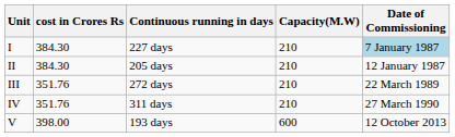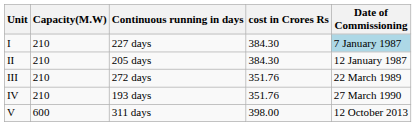 <table class="wikitable">
 <tr>
 <th>Unit</th>
+<th>Capacity(M.W)</th>
+<th>Continuous running in days</th>
 <th>cost in Crores Rs</th>
-<th>Continuous running in days</th>
-<th>Capacity(M.W)</th>
 <th>Date of<br>Commissioning</th>
 </tr>
 <tr>
 <td>I</td>
+<td>210</td>
+<td>227 days</td>
 <td>384.30</td>
-<td>227 days</td>
-<td>210</td>
 <td style="background: lightblue;">7 January 1987</td>
 </tr>
 <tr>
 <td>II</td>
+<td>210</td>
+<td>205 days</td>
 <td>384.30</td>
-<td>205 days</td>
-<td>210</td>
 <td>12 January 1987</td>
 </tr>
 <tr>
 <td>III</td>
+<td>210</td>
+<td>272 days</td>
 <td>351.76</td>
-<td>272 days</td>
-<td>210</td>
 <td>22 March 1989</td>
 </tr>
 <tr>
 <td>IV</td>
+<td>210</td>
+<td>193 days</td>
 <td>351.76</td>
-<td>311 days</td>
-<td>210</td>
 <td>27 March 1990</td>
 </tr>
 <tr>
 <td>V</td>
+<td>600</td>
+<td>311 days</td>
 <td>398.00</td>
-<td>193 days</td>
-<td>600</td>
 <td>12 October 2013</td>
 </tr>
 </table>
